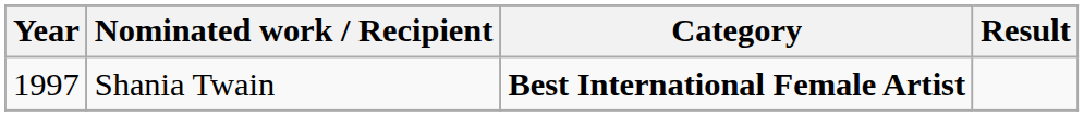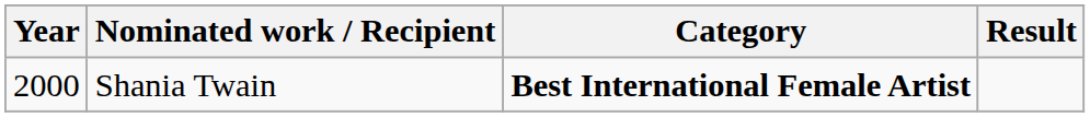 <table class="wikitable">
 <tr>
 <th>Year</th>
 <th>Nominated work / Recipient</th>
 <th>Category</th>
 <th>Result</th>
 </tr>
 <tr>
-<td rowspan="1">1997</td>
+<td rowspan="1">2000</td>
 <td>Shania Twain</td>
 <td><strong>Best International Female Artist</strong></td>
 <td></td>
 </tr>
 </table>
